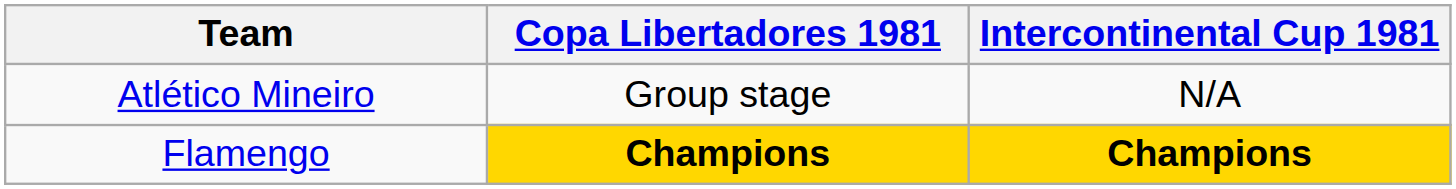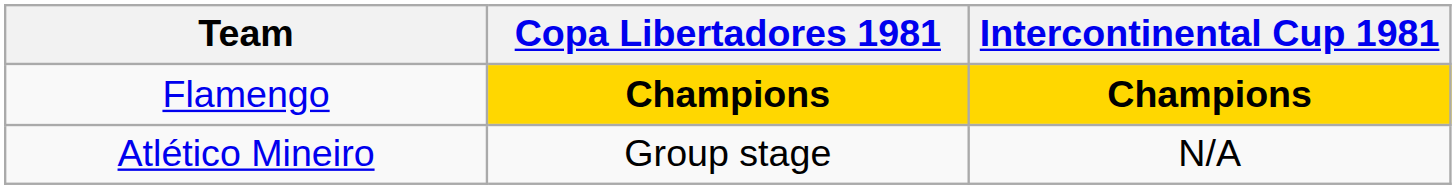 <table class="wikitable">
 <tr>
 <th width= 33%>Team</th>
 <th width= 33%><a href='#'>Copa Libertadores 1981</a></th>
 <th width= 33%><a href='#'>Intercontinental Cup 1981</a></th>
 </tr>
 <tr align="center">
+<td><a href='#'>Flamengo</a></td>
+<td bgcolor = "gold"><strong>Champions</strong></td>
+<td bgcolor = "gold"><strong>Champions</strong></td>
+</tr>
+<tr align="center">
 <td><a href='#'>Atlético Mineiro</a></td>
 <td>Group stage</td>
 <td>N/A</td>
 </tr>
-<tr align="center">
-<td><a href='#'>Flamengo</a></td>
-<td bgcolor = "gold"><strong>Champions</strong></td>
-<td bgcolor = "gold"><strong>Champions</strong></td>
-</tr>
 </table>
